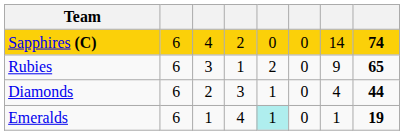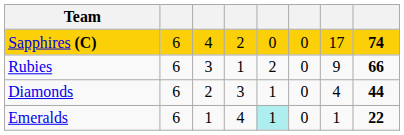 <table class="wikitable" style="text-align:center">
 <tr>
 <th width="150">Team</th>
 <th width="25"></th>
 <th width="25"></th>
 <th width="25"></th>
 <th width="25"></th>
 <th width="25"></th>
 <th width="25"></th>
 <th width="40"></th>
 </tr>
 <tr style="background:#fbd009">
 <td style="text-align:left"><a href='#'>Sapphires</a> <strong>(C)</strong></td>
 <td>6</td>
 <td>4</td>
 <td>2</td>
 <td>0</td>
 <td>0</td>
-<td>14</td>
+<td>17</td>
 <td><strong>74</strong></td>
 </tr>
 <tr>
 <td style="text-align:left"><a href='#'>Rubies</a></td>
 <td>6</td>
 <td>3</td>
 <td>1</td>
 <td>2</td>
 <td>0</td>
 <td>9</td>
-<td><strong>65</strong></td>
+<td><strong>66</strong></td>
 </tr>
 <tr>
 <td style="text-align:left"><a href='#'>Diamonds</a></td>
 <td>6</td>
 <td>2</td>
 <td>3</td>
 <td>1</td>
 <td>0</td>
 <td>4</td>
 <td><strong>44</strong></td>
 </tr>
 <tr>
 <td style="text-align:left"><a href='#'>Emeralds</a></td>
 <td>6</td>
 <td>1</td>
 <td>4</td>
 <td style="background: paleturquoise;">1</td>
 <td>0</td>
 <td>1</td>
-<td><strong>19</strong></td>
+<td><strong>22</strong></td>
 </tr>
 </table>
